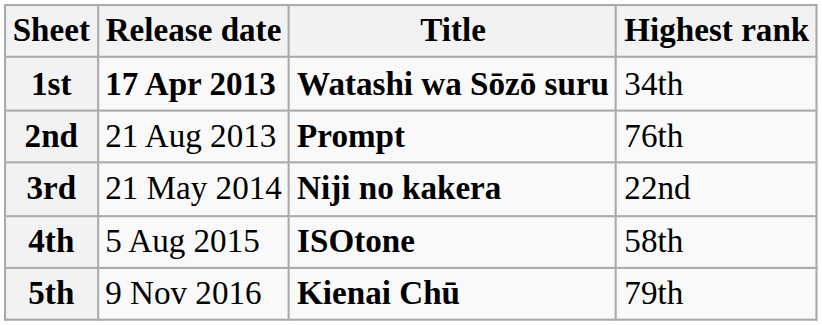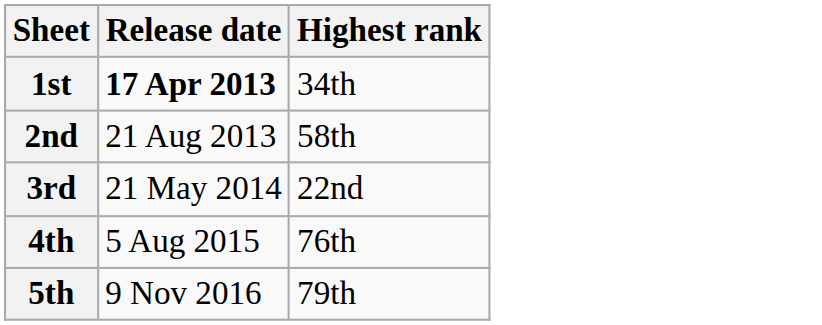 <table class="wikitable">
 <tr>
 <th>Sheet</th>
 <th>Release date</th>
-<th>Title</th>
 <th>Highest rank</th>
 </tr>
 <tr>
 <th>1st</th>
 <td><strong>17 Apr 2013</strong></td>
-<td><strong>Watashi wa Sōzō suru</strong></td>
 <td>34th</td>
 </tr>
 <tr>
 <th>2nd</th>
 <td>21 Aug 2013</td>
-<td><strong>Prompt</strong></td>
-<td>76th</td>
+<td>58th</td>
 </tr>
 <tr>
 <th>3rd</th>
 <td>21 May 2014</td>
-<td><strong>Niji no kakera</strong></td>
 <td>22nd</td>
 </tr>
 <tr>
 <th>4th</th>
 <td>5 Aug 2015</td>
-<td><strong>ISOtone</strong></td>
-<td>58th</td>
+<td>76th</td>
 </tr>
 <tr>
 <th>5th</th>
 <td>9 Nov 2016</td>
-<td><strong>Kienai Chū</strong></td>
 <td>79th</td>
 </tr>
 </table>
